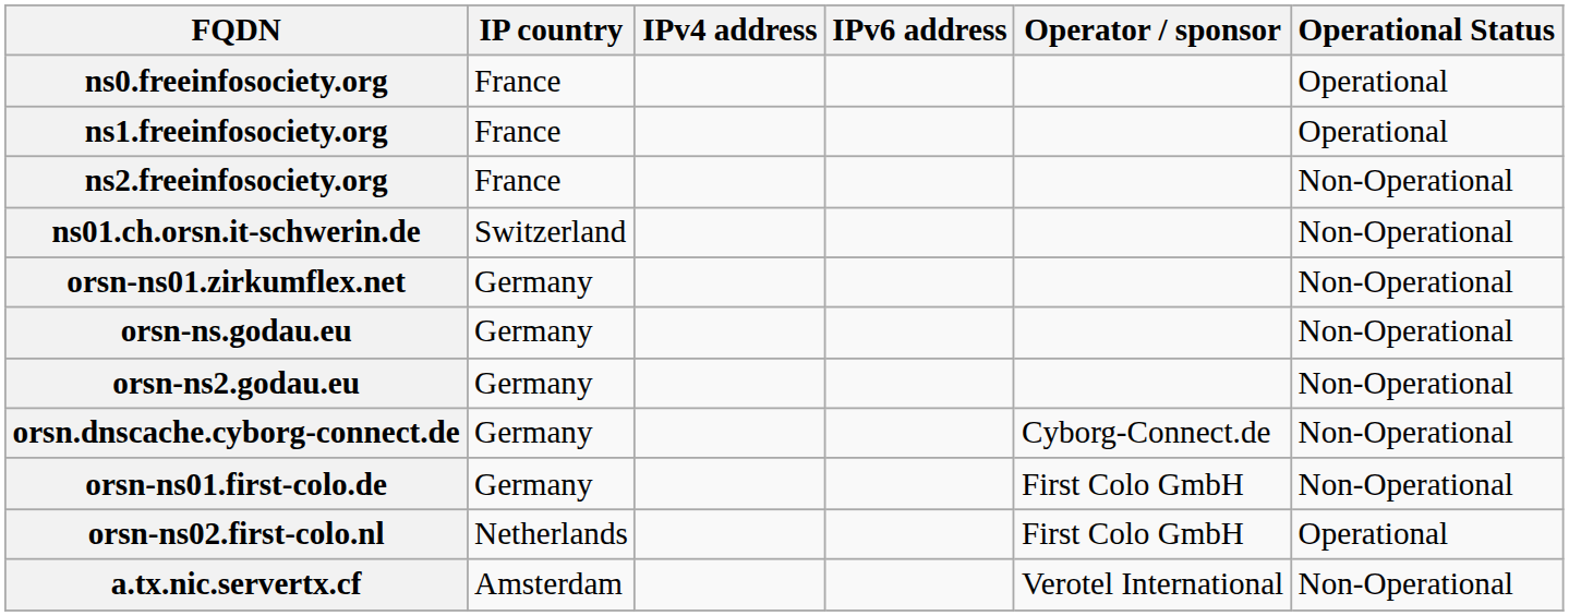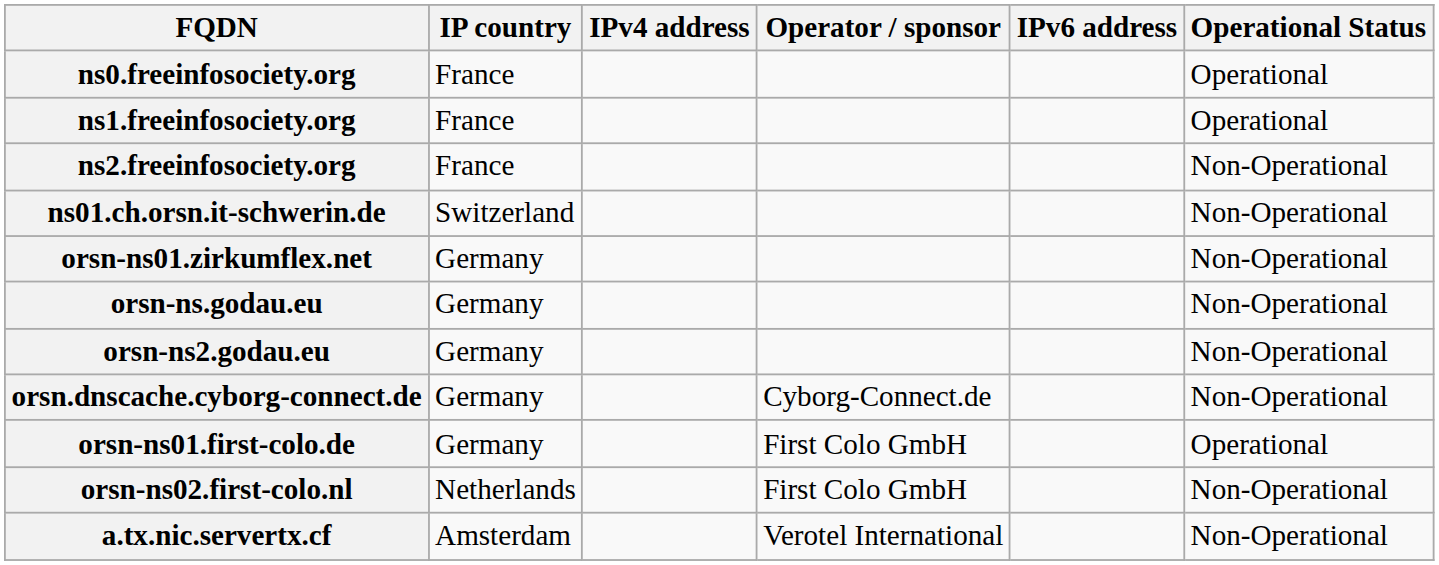 <table class="wikitable">
 <tr ---->
 <th>FQDN</th>
 <th>IP country</th>
 <th>IPv4 address</th>
+<th>Operator / sponsor</th>
 <th>IPv6 address</th>
-<th>Operator / sponsor</th>
 <th>Operational Status</th>
 </tr>
 <tr>
 <th>ns0.freeinfosociety.org</th>
 <td> France</td>
 <td></td>
 <td></td>
 <td></td>
 <td>Operational</td>
 </tr>
 <tr ---->
 <th>ns1.freeinfosociety.org</th>
 <td> France</td>
 <td></td>
 <td></td>
 <td></td>
 <td>Operational</td>
 </tr>
 <tr ---->
 <th>ns2.freeinfosociety.org</th>
 <td> France</td>
 <td></td>
 <td></td>
 <td></td>
 <td>Non-Operational</td>
 </tr>
 <tr ---->
 <th>ns01.ch.orsn.it-schwerin.de</th>
 <td> Switzerland</td>
 <td></td>
 <td></td>
 <td></td>
 <td>Non-Operational</td>
 </tr>
 <tr ---->
 <th>orsn-ns01.zirkumflex.net</th>
 <td> Germany</td>
 <td></td>
 <td></td>
 <td></td>
 <td>Non-Operational</td>
 </tr>
 <tr ---->
 <th>orsn-ns.godau.eu</th>
 <td> Germany</td>
 <td></td>
 <td></td>
 <td></td>
 <td>Non-Operational</td>
 </tr>
 <tr ---->
 <th>orsn-ns2.godau.eu</th>
 <td> Germany</td>
 <td></td>
 <td></td>
 <td></td>
 <td>Non-Operational</td>
 </tr>
 <tr ---->
 <th>orsn.dnscache.cyborg-connect.de</th>
 <td> Germany</td>
 <td></td>
+<td>Cyborg-Connect.de</td>
 <td></td>
-<td>Cyborg-Connect.de</td>
 <td>Non-Operational</td>
 </tr>
 <tr ---->
 <th>orsn-ns01.first-colo.de</th>
 <td> Germany</td>
 <td></td>
+<td>First Colo GmbH</td>
 <td></td>
-<td>First Colo GmbH</td>
-<td>Non-Operational</td>
+<td>Operational</td>
 </tr>
 <tr ---->
 <th>orsn-ns02.first-colo.nl</th>
 <td> Netherlands</td>
 <td></td>
+<td>First Colo GmbH</td>
 <td></td>
-<td>First Colo GmbH</td>
-<td>Operational</td>
+<td>Non-Operational</td>
 </tr>
 <tr ---->
 <th>a.tx.nic.servertx.cf</th>
 <td> Amsterdam</td>
 <td></td>
+<td>Verotel International</td>
 <td></td>
-<td>Verotel International</td>
 <td>Non-Operational</td>
 </tr>
 </table>
